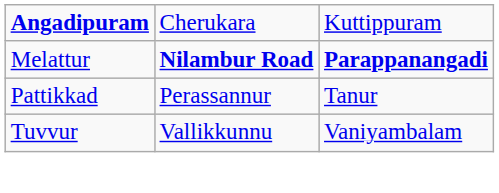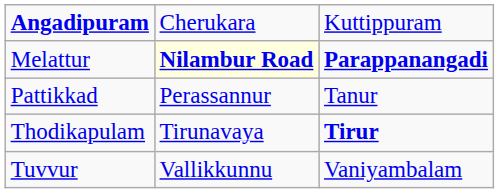 <table class="wikitable" style="margin:1em auto;">
 <tr>
 <td><strong><a href='#'>Angadipuram</a></strong></td>
 <td><a href='#'>Cherukara</a></td>
 <td><a href='#'>Kuttippuram</a></td>
 </tr>
 <tr>
 <td><a href='#'>Melattur</a></td>
-<td><strong><a href='#'>Nilambur Road</a></strong></td>
+<td style="background: lightyellow;"><strong><a href='#'>Nilambur Road</a></strong></td>
 <td><strong><a href='#'>Parappanangadi</a></strong></td>
 </tr>
 <tr>
 <td><a href='#'>Pattikkad</a></td>
 <td><a href='#'>Perassannur</a></td>
 <td><a href='#'>Tanur</a></td>
 </tr>
 <tr>
+<td><a href='#'>Thodikapulam</a></td>
+<td><a href='#'>Tirunavaya</a></td>
+<td><strong><a href='#'>Tirur</a></strong></td>
+</tr>
+<tr>
 <td><a href='#'>Tuvvur</a></td>
 <td><a href='#'>Vallikkunnu</a></td>
 <td><a href='#'>Vaniyambalam</a></td>
 </tr>
 </table>
